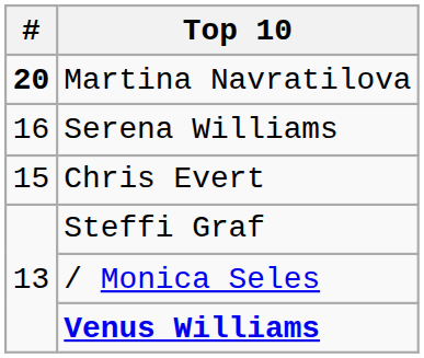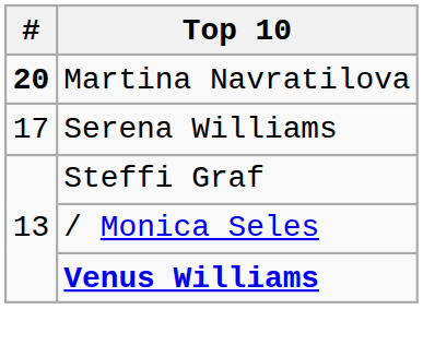 <table class=wikitable>
 <tr>
 <th>#</th>
 <th>Top 10</th>
 </tr>
 <tr>
 <td><strong>20</strong></td>
 <td> Martina Navratilova</td>
 </tr>
 <tr>
-<td>16</td>
+<td>17</td>
 <td> Serena Williams</td>
-</tr>
-<tr>
-<td>15</td>
-<td> Chris Evert</td>
 </tr>
 <tr>
 <td rowspan=3>13</td>
 <td> Steffi Graf</td>
 </tr>
 <tr>
 <td>/ <a href='#'>Monica Seles</a></td>
 </tr>
 <tr>
 <td> <strong><a href='#'>Venus Williams</a></strong></td>
 </tr>
 </table>
